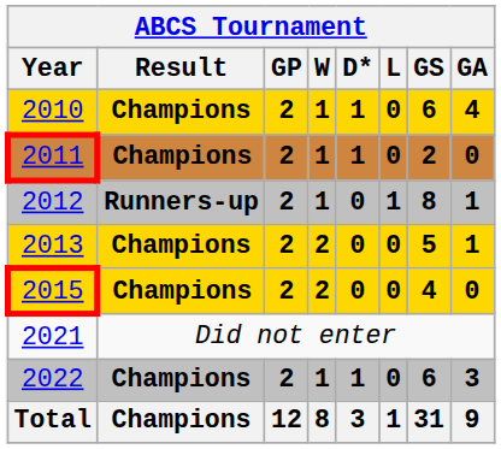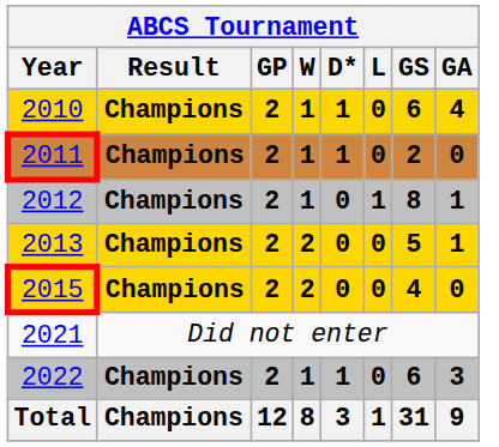 <table class="wikitable" style="text-align: center;">
 <tr>
 <th colspan=8><a href='#'>ABCS Tournament</a></th>
 </tr>
 <tr>
 <th>Year</th>
 <th>Result</th>
 <th>GP</th>
 <th>W</th>
 <th>D*</th>
 <th>L</th>
 <th>GS</th>
 <th>GA</th>
 </tr>
 <tr bgcolor=gold>
 <td> <a href='#'>2010</a></td>
 <td><strong>Champions</strong></td>
 <td><strong>2</strong></td>
 <td><strong>1</strong></td>
 <td><strong>1</strong></td>
 <td><strong>0</strong></td>
 <td><strong>6</strong></td>
 <td><strong>4</strong></td>
 </tr>
 <tr bgcolor=#CD853F>
 <td style="border: 3px solid red"> <a href='#'>2011</a></td>
 <td><strong>Champions</strong></td>
 <td><strong>2</strong></td>
 <td><strong>1</strong></td>
 <td><strong>1</strong></td>
 <td><strong>0</strong></td>
 <td><strong>2</strong></td>
 <td><strong>0</strong></td>
 </tr>
 <tr bgcolor=silver>
 <td> <a href='#'>2012</a></td>
-<td><strong>Runners-up</strong></td>
+<td><strong>Champions</strong></td>
 <td><strong>2</strong></td>
 <td><strong>1</strong></td>
 <td><strong>0</strong></td>
 <td><strong>1</strong></td>
 <td><strong>8</strong></td>
 <td><strong>1</strong></td>
 </tr>
 <tr bgcolor=gold>
 <td> <a href='#'>2013</a></td>
 <td><strong>Champions</strong></td>
 <td><strong>2</strong></td>
 <td><strong>2</strong></td>
 <td><strong>0</strong></td>
 <td><strong>0</strong></td>
 <td><strong>5</strong></td>
 <td><strong>1</strong></td>
 </tr>
 <tr bgcolor=gold>
 <td style="border: 3px solid red"> <a href='#'>2015</a></td>
 <td><strong>Champions</strong></td>
 <td><strong>2</strong></td>
 <td><strong>2</strong></td>
 <td><strong>0</strong></td>
 <td><strong>0</strong></td>
 <td><strong>4</strong></td>
 <td><strong>0</strong></td>
 </tr>
 <tr>
 <td> <a href='#'>2021</a></td>
 <td colspan=7><em>Did not enter</em></td>
 </tr>
 <tr bgcolor=silver>
 <td> <a href='#'>2022</a></td>
 <td><strong>Champions</strong></td>
 <td><strong>2</strong></td>
 <td><strong>1</strong></td>
 <td><strong>1</strong></td>
 <td><strong>0</strong></td>
 <td><strong>6</strong></td>
 <td><strong>3</strong></td>
 </tr>
 <tr>
 <th>Total</th>
 <th>Champions</th>
 <th>12</th>
 <th>8</th>
 <th>3</th>
 <th>1</th>
 <th>31</th>
 <th>9</th>
 </tr>
 </table>
